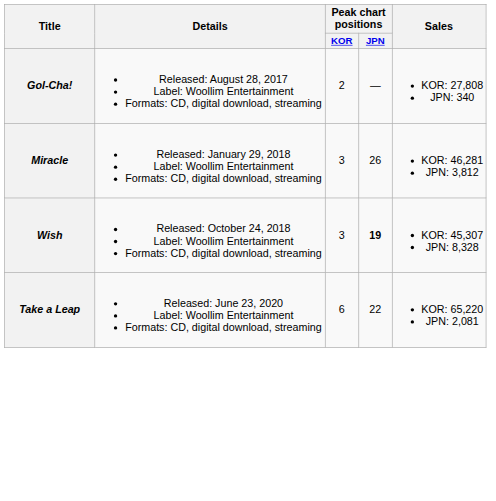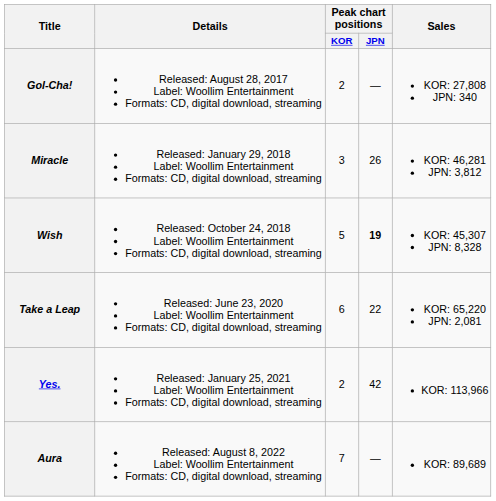 <table class="wikitable plainrowheaders" style="text-align:center">
 <tr>
 <th scope="col" rowspan="2" style="width:8em">Title</th>
 <th scope="col" rowspan="2" style="width:21em">Details</th>
 <th scope="col" colspan="2" style="width:5em">Peak chart positions</th>
 <th scope="col" rowspan="2">Sales</th>
 </tr>
 <tr>
 <th scope="col" style="width:3em;font-size:90%"><a href='#'>KOR</a><br></th>
 <th scope="col" style="width:3em;font-size:90%"><a href='#'>JPN</a><br></th>
 </tr>
 <tr>
 <th scope="row"><em>Gol-Cha! </em></th>
 <td><br><ul><li>Released: August 28, 2017</li><li>Label: Woollim Entertainment</li><li>Formats: CD, digital download, streaming</li></ul></td>
 <td>2</td>
 <td>—</td>
 <td><br><ul><li>KOR: 27,808</li><li>JPN: 340</li></ul></td>
 </tr>
 <tr>
 <th scope="row"><em>Miracle</em></th>
 <td><br><ul><li>Released: January 29, 2018</li><li>Label: Woollim Entertainment</li><li>Formats: CD, digital download, streaming</li></ul></td>
 <td>3</td>
 <td>26</td>
 <td><br><ul><li>KOR: 46,281</li><li>JPN: 3,812</li></ul></td>
 </tr>
 <tr>
 <th scope="row"><em>Wish</em></th>
 <td><br><ul><li>Released: October 24, 2018</li><li>Label: Woollim Entertainment</li><li>Formats: CD, digital download, streaming</li></ul></td>
-<td>3</td>
+<td>5</td>
 <td><strong>19</strong></td>
 <td><br><ul><li>KOR: 45,307</li><li>JPN: 8,328</li></ul></td>
 </tr>
 <tr>
 <th scope="row"><em>Take a Leap</em></th>
 <td><br><ul><li>Released: June 23, 2020</li><li>Label: Woollim Entertainment</li><li>Formats: CD, digital download, streaming</li></ul></td>
 <td>6</td>
 <td>22</td>
 <td><br><ul><li>KOR: 65,220</li><li>JPN: 2,081</li></ul></td>
 </tr>
+<tr>
+<th scope="row"><em><a href='#'>Yes.</a></em></th>
+<td><br><ul><li>Released: January 25, 2021</li><li>Label: Woollim Entertainment</li><li>Formats: CD, digital download, streaming</li></ul></td>
+<td>2</td>
+<td>42</td>
+<td><br><ul><li>KOR: 113,966</li></ul></td>
+</tr>
+<tr>
+<th scope="row"><em>Aura</em></th>
+<td><br><ul><li>Released: August 8, 2022</li><li>Label: Woollim Entertainment</li><li>Formats: CD, digital download, streaming</li></ul></td>
+<td>7</td>
+<td>—</td>
+<td><br><ul><li>KOR: 89,689</li></ul></td>
+</tr>
 </table>
